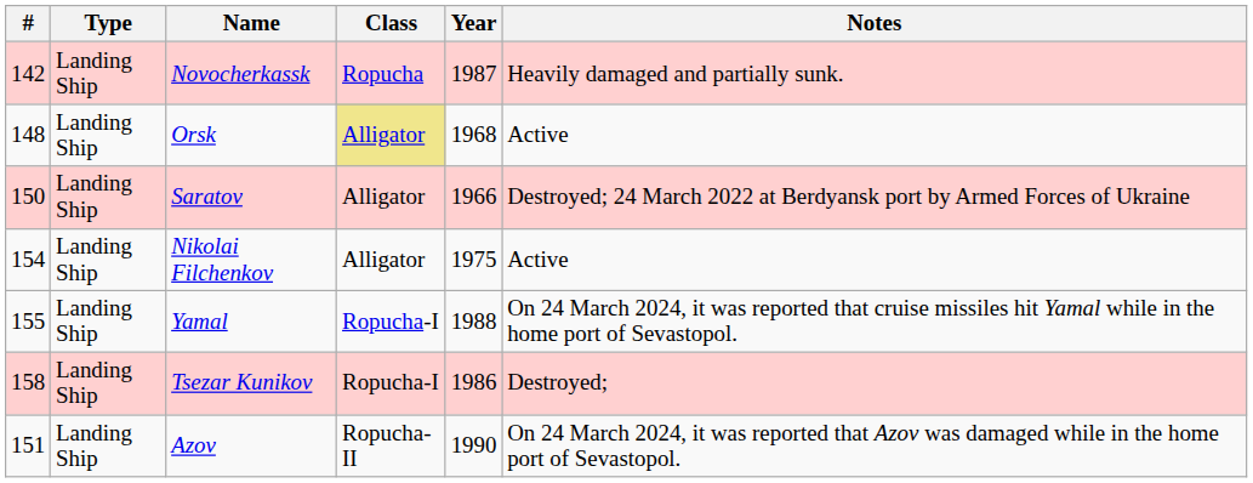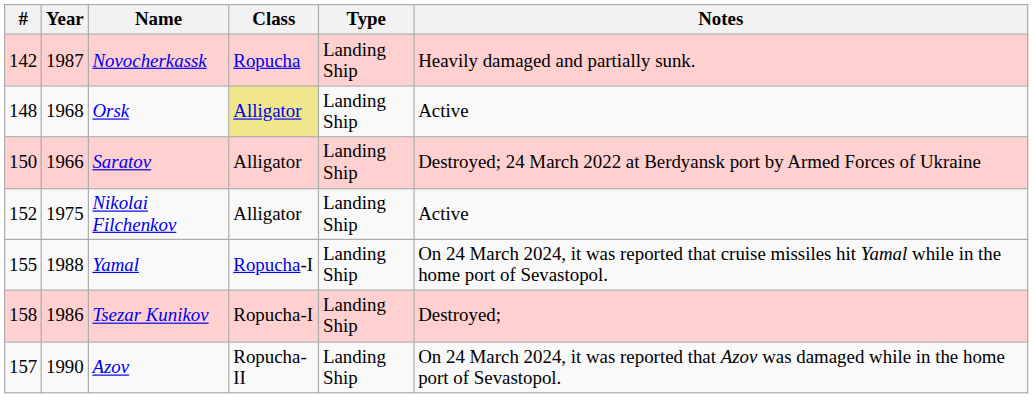 <table class="wikitable">
 <tr>
 <th>#</th>
-<th>Type</th>
+<th>Year</th>
 <th>Name</th>
 <th>Class</th>
-<th>Year</th>
+<th>Type</th>
 <th style="width:60%">Notes</th>
 </tr>
 <tr style="background:#FFD0D0">
 <td>142</td>
-<td>Landing Ship</td>
+<td>1987</td>
 <td><em><a href='#'>Novocherkassk</a></em></td>
 <td><a href='#'>Ropucha</a></td>
-<td>1987</td>
+<td>Landing Ship</td>
 <td>Heavily damaged and partially sunk.</td>
 </tr>
 <tr>
 <td>148</td>
-<td>Landing Ship</td>
+<td>1968</td>
 <td><em><a href='#'>Orsk</a></em></td>
 <td style="background: khaki;"><a href='#'>Alligator</a></td>
-<td>1968</td>
+<td>Landing Ship</td>
 <td>Active</td>
 </tr>
 <tr style="background:#FFD0D0">
 <td>150</td>
-<td>Landing Ship</td>
+<td>1966</td>
 <td><em><a href='#'>Saratov</a></em></td>
 <td>Alligator</td>
-<td>1966</td>
+<td>Landing Ship</td>
 <td>Destroyed; 24 March 2022 at Berdyansk port by Armed Forces of Ukraine</td>
 </tr>
 <tr>
-<td>154</td>
-<td>Landing Ship</td>
+<td>152</td>
+<td>1975</td>
 <td><em><a href='#'>Nikolai Filchenkov</a></em></td>
 <td>Alligator</td>
-<td>1975</td>
+<td>Landing Ship</td>
 <td>Active</td>
 </tr>
 <tr>
 <td>155</td>
-<td>Landing Ship</td>
+<td>1988</td>
 <td><em><a href='#'>Yamal</a></em></td>
 <td><a href='#'>Ropucha</a>-I</td>
-<td>1988</td>
+<td>Landing Ship</td>
 <td>On 24 March 2024, it was reported that cruise missiles hit <em>Yamal</em> while in the home port of Sevastopol.</td>
 </tr>
 <tr style="background:#FFD0D0">
 <td>158</td>
-<td>Landing Ship</td>
+<td>1986</td>
 <td><a href='#'><em>Tsezar Kunikov</em></a></td>
 <td>Ropucha-I</td>
-<td>1986</td>
+<td>Landing Ship</td>
 <td>Destroyed;</td>
 </tr>
 <tr>
-<td>151</td>
-<td>Landing Ship</td>
+<td>157</td>
+<td>1990</td>
 <td><em><a href='#'>Azov</a></em></td>
 <td>Ropucha-II</td>
-<td>1990</td>
+<td>Landing Ship</td>
 <td>On 24 March 2024, it was reported that <em>Azov</em> was damaged while in the home port of Sevastopol.</td>
 </tr>
 </table>
